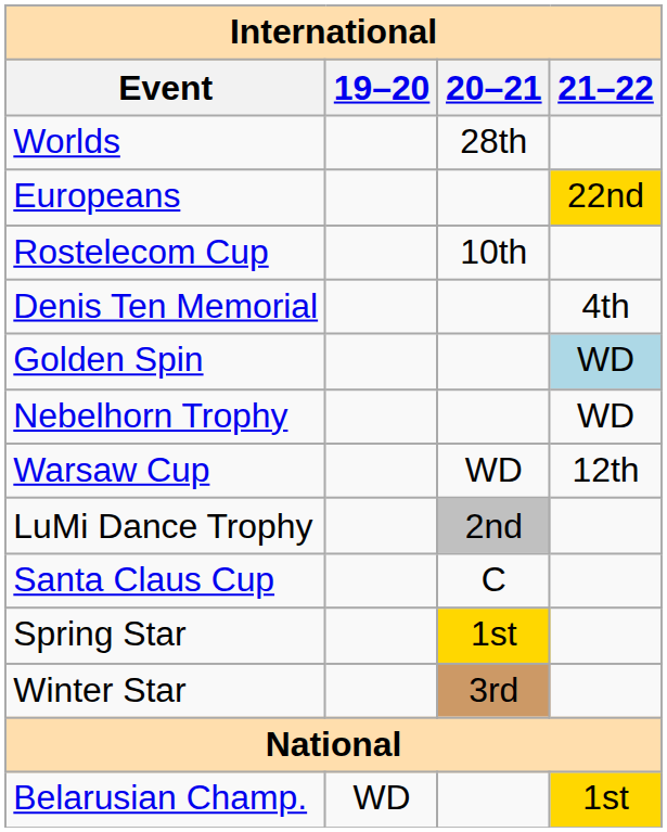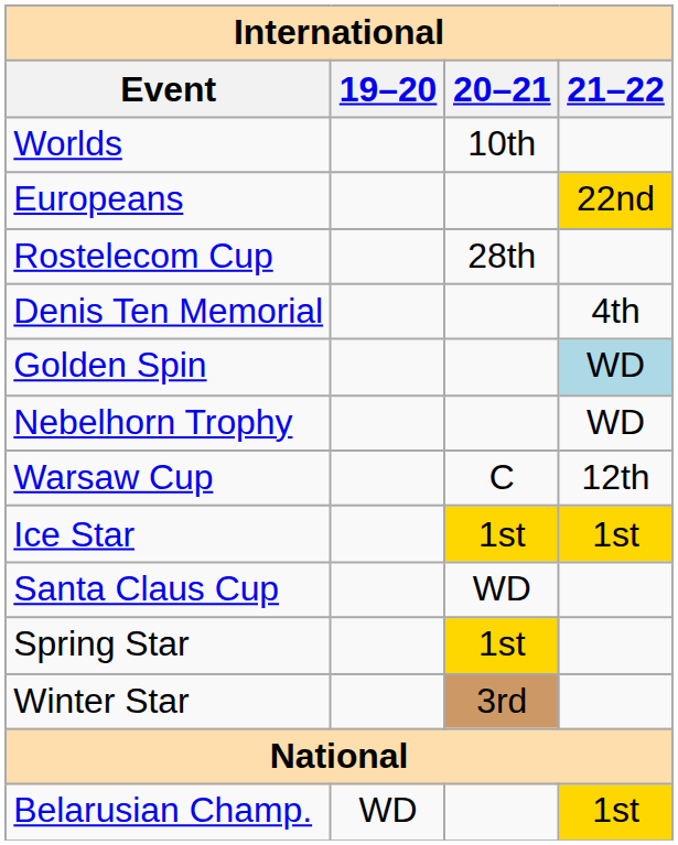 <table class="wikitable" style="text-align:center">
 <tr>
 <th style="background-color: #ffdead; " colspan=4 align=center>International</th>
 </tr>
 <tr>
 <th>Event</th>
 <th><a href='#'>19–20</a></th>
 <th><a href='#'>20–21</a></th>
 <th><a href='#'>21–22</a></th>
 </tr>
 <tr>
 <td align=left><a href='#'>Worlds</a></td>
 <td></td>
-<td>28th</td>
+<td>10th</td>
 <td></td>
 </tr>
 <tr>
 <td align=left><a href='#'>Europeans</a></td>
 <td></td>
 <td></td>
 <td style="background: gold;">22nd</td>
 </tr>
 <tr>
 <td align=left> <a href='#'>Rostelecom Cup</a></td>
 <td></td>
-<td>10th</td>
+<td>28th</td>
 <td></td>
 </tr>
 <tr>
 <td align=left> <a href='#'>Denis Ten Memorial</a></td>
 <td></td>
 <td></td>
 <td>4th</td>
 </tr>
 <tr>
 <td align=left> <a href='#'>Golden Spin</a></td>
 <td></td>
 <td></td>
 <td style="background: lightblue;">WD</td>
 </tr>
 <tr>
 <td align=left> <a href='#'>Nebelhorn Trophy</a></td>
 <td></td>
 <td></td>
 <td>WD</td>
 </tr>
 <tr>
 <td align=left> <a href='#'>Warsaw Cup</a></td>
 <td></td>
-<td>WD</td>
+<td>C</td>
 <td>12th</td>
 </tr>
 <tr>
-<td align=left>LuMi Dance Trophy</td>
+<td align=left><a href='#'>Ice Star</a></td>
 <td></td>
-<td bgcolor=silver>2nd</td>
-<td></td>
+<td bgcolor=gold>1st</td>
+<td bgcolor=gold>1st</td>
 </tr>
 <tr>
 <td align=left><a href='#'>Santa Claus Cup</a></td>
 <td></td>
-<td>C</td>
+<td>WD</td>
 <td></td>
 </tr>
 <tr>
 <td align=left>Spring Star</td>
 <td></td>
 <td bgcolor=gold>1st</td>
 <td></td>
 </tr>
 <tr>
 <td align=left>Winter Star</td>
 <td></td>
 <td bgcolor=cc9966>3rd</td>
 <td></td>
 </tr>
 <tr>
 <th style="background-color: #ffdead; " colspan=4 align=center>National</th>
 </tr>
 <tr>
 <td align=left><a href='#'>Belarusian Champ.</a></td>
 <td>WD</td>
 <td></td>
 <td bgcolor=gold>1st</td>
 </tr>
 </table>
